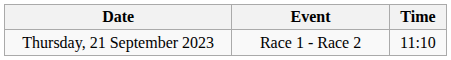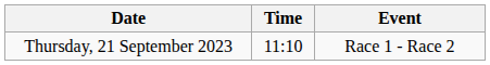 <table class = "wikitable" style="text-align:center;">
 <tr>
 <th width=220>Date</th>
+<th width=50>Time</th>
 <th width=150>Event</th>
-<th width=50>Time</th>
 </tr>
 <tr>
 <td>Thursday, 21 September 2023</td>
+<td>11:10</td>
 <td>Race 1 - Race 2</td>
-<td>11:10</td>
 </tr>
 </table>
